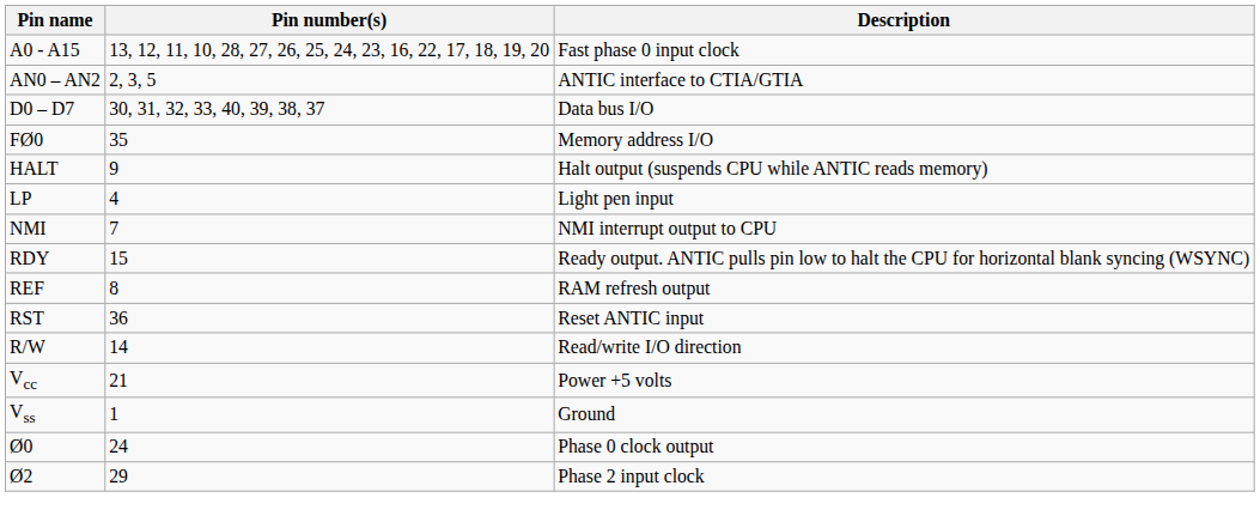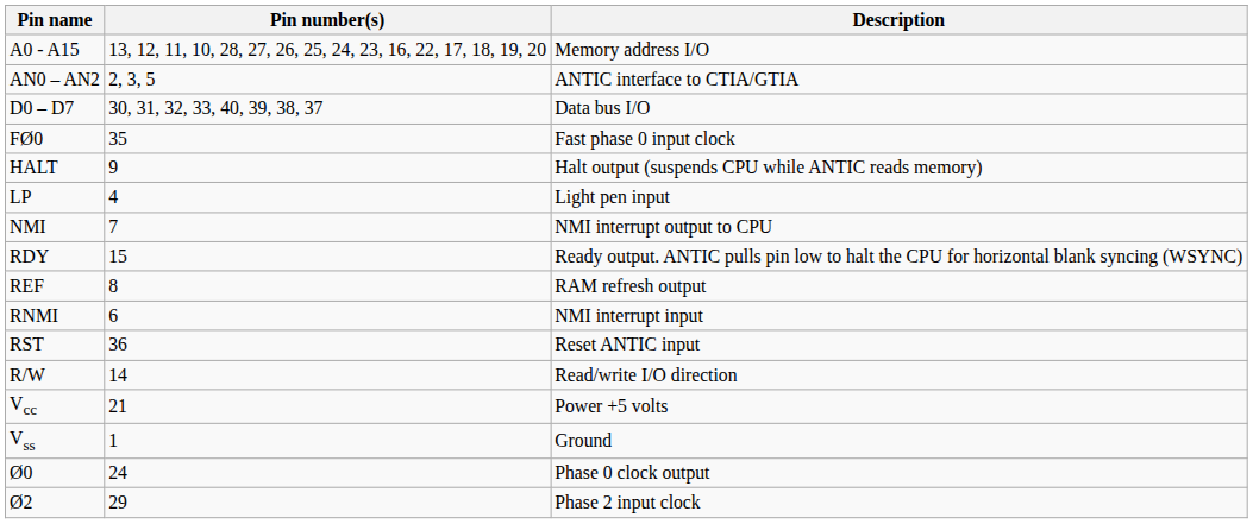 <table class="wikitable">
 <tr>
 <th>Pin name</th>
 <th>Pin number(s)</th>
 <th>Description</th>
 </tr>
 <tr>
 <td>A0 - A15</td>
 <td>13, 12, 11, 10, 28, 27, 26, 25, 24, 23, 16, 22, 17, 18, 19, 20</td>
-<td>Fast phase 0 input clock</td>
+<td>Memory address I/O</td>
 </tr>
 <tr>
 <td>AN0 – AN2</td>
 <td>2, 3, 5</td>
 <td>ANTIC interface to CTIA/GTIA</td>
 </tr>
 <tr>
 <td>D0 – D7</td>
 <td>30, 31, 32, 33, 40, 39, 38, 37</td>
 <td>Data bus I/O</td>
 </tr>
 <tr>
 <td>FØ0</td>
 <td>35</td>
-<td>Memory address I/O</td>
+<td>Fast phase 0 input clock</td>
 </tr>
 <tr>
 <td>HALT</td>
 <td>9</td>
 <td>Halt output (suspends CPU while ANTIC reads memory)</td>
 </tr>
 <tr>
 <td>LP</td>
 <td>4</td>
 <td>Light pen input</td>
 </tr>
 <tr>
 <td>NMI</td>
 <td>7</td>
 <td>NMI interrupt output to CPU</td>
 </tr>
 <tr>
 <td>RDY</td>
 <td>15</td>
 <td>Ready output. ANTIC pulls pin low to halt the CPU for horizontal blank syncing (WSYNC)</td>
 </tr>
 <tr>
 <td>REF</td>
 <td>8</td>
 <td>RAM refresh output</td>
+</tr>
+<tr>
+<td>RNMI</td>
+<td>6</td>
+<td>NMI interrupt input</td>
 </tr>
 <tr>
 <td>RST</td>
 <td>36</td>
 <td>Reset ANTIC input</td>
 </tr>
 <tr>
 <td>R/W</td>
 <td>14</td>
 <td>Read/write I/O direction</td>
 </tr>
 <tr>
 <td>V<sub>cc</sub></td>
 <td>21</td>
 <td>Power +5 volts</td>
 </tr>
 <tr>
 <td>V<sub>ss</sub></td>
 <td>1</td>
 <td>Ground</td>
 </tr>
 <tr>
 <td>Ø0</td>
 <td>24</td>
 <td>Phase 0 clock output</td>
 </tr>
 <tr>
 <td>Ø2</td>
 <td>29</td>
 <td>Phase 2 input clock</td>
 </tr>
 </table>
